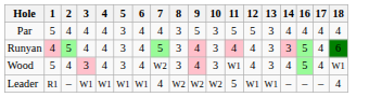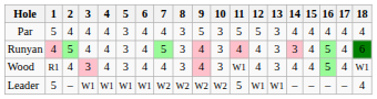 <table class="wikitable" style="text-align:center">
 <tr>
 <th>Hole</th>
 <th> 1 </th>
 <th> 2 </th>
 <th> 3 </th>
 <th> 4 </th>
 <th> 5 </th>
 <th> 6 </th>
 <th> 7 </th>
 <th> 8 </th>
 <th> 9 </th>
 <th>10</th>
 <th>11</th>
 <th>12</th>
 <th>13</th>
 <th>14</th>
+<th>15</th>
 <th>16</th>
 <th>17</th>
 <th>18</th>
 </tr>
 <tr>
 <td>Par</td>
 <td>5</td>
 <td>4</td>
 <td>4</td>
 <td>4</td>
 <td>3</td>
 <td>4</td>
 <td>4</td>
 <td>3</td>
 <td>5</td>
 <td>3</td>
 <td>5</td>
 <td>5</td>
 <td>3</td>
 <td>4</td>
 <td>4</td>
 <td>4</td>
 <td>4</td>
+<td>4</td>
 </tr>
 <tr>
 <td align=left> Runyan</td>
 <td style="background: Pink;">4</td>
 <td style="background: PaleGreen;">5</td>
 <td>4</td>
 <td>4</td>
 <td>3</td>
 <td>4</td>
 <td style="background: PaleGreen;">5</td>
 <td>3</td>
 <td style="background: Pink;">4</td>
 <td>3</td>
 <td style="background: Pink;">4</td>
 <td>4</td>
 <td>3</td>
 <td style="background: Pink;">3</td>
+<td>4</td>
 <td style="background: PaleGreen;">5</td>
 <td>4</td>
 <td style="background: Green;">6</td>
 </tr>
 <tr>
 <td align=left> Wood</td>
-<td>5</td>
+<td><small>R1</small></td>
 <td>4</td>
 <td style="background: Pink;">3</td>
 <td>4</td>
 <td>3</td>
 <td>4</td>
-<td><small>W2</small></td>
+<td>4</td>
 <td>3</td>
 <td style="background: Pink;">4</td>
 <td>3</td>
 <td><small>W1</small></td>
 <td>4</td>
 <td>3</td>
 <td>4</td>
+<td>4</td>
 <td style="background: PaleGreen;">5</td>
 <td>4</td>
 <td><small>W1</small></td>
 </tr>
 <tr>
 <td align=left>Leader</td>
-<td><small>R1</small></td>
+<td>5</td>
 <td>–</td>
 <td><small>W1</small></td>
 <td><small>W1</small></td>
 <td><small>W1</small></td>
 <td><small>W1</small></td>
-<td>4</td>
+<td><small>W2</small></td>
 <td><small>W2</small></td>
 <td><small>W2</small></td>
 <td><small>W2</small></td>
 <td>5</td>
 <td><small>W1</small></td>
 <td><small>W1</small></td>
 <td>–</td>
 <td>–</td>
 <td>–</td>
+<td>–</td>
 <td>4</td>
 </tr>
 </table>
